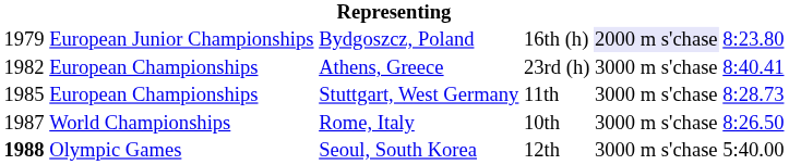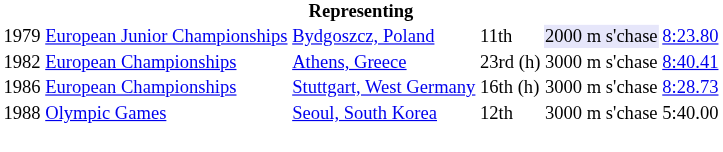 <table>
 <tr>
 <th colspan="6">Representing </th>
 </tr>
 <tr>
 <td>1979</td>
 <td><a href='#'>European Junior Championships</a></td>
 <td><a href='#'>Bydgoszcz, Poland</a></td>
-<td>16th (h)</td>
+<td>11th</td>
 <td style="background: lavender;">2000 m s'chase</td>
 <td><a href='#'>8:23.80</a></td>
 </tr>
 <tr>
 <td>1982</td>
 <td><a href='#'>European Championships</a></td>
 <td><a href='#'>Athens, Greece</a></td>
 <td>23rd (h)</td>
 <td>3000 m s'chase</td>
 <td><a href='#'>8:40.41</a></td>
 </tr>
 <tr>
-<td>1985</td>
+<td>1986</td>
 <td><a href='#'>European Championships</a></td>
 <td><a href='#'>Stuttgart, West Germany</a></td>
-<td>11th</td>
+<td>16th (h)</td>
 <td>3000 m s'chase</td>
 <td><a href='#'>8:28.73</a></td>
 </tr>
 <tr>
-<td>1987</td>
-<td><a href='#'>World Championships</a></td>
-<td><a href='#'>Rome, Italy</a></td>
-<td>10th</td>
-<td>3000 m s'chase</td>
-<td><a href='#'>8:26.50</a></td>
-</tr>
-<tr>
-<td><strong>1988</strong></td>
+<td>1988</td>
 <td><a href='#'>Olympic Games</a></td>
 <td><a href='#'>Seoul, South Korea</a></td>
 <td>12th</td>
 <td>3000 m s'chase</td>
 <td>5:40.00</td>
 </tr>
 </table>
